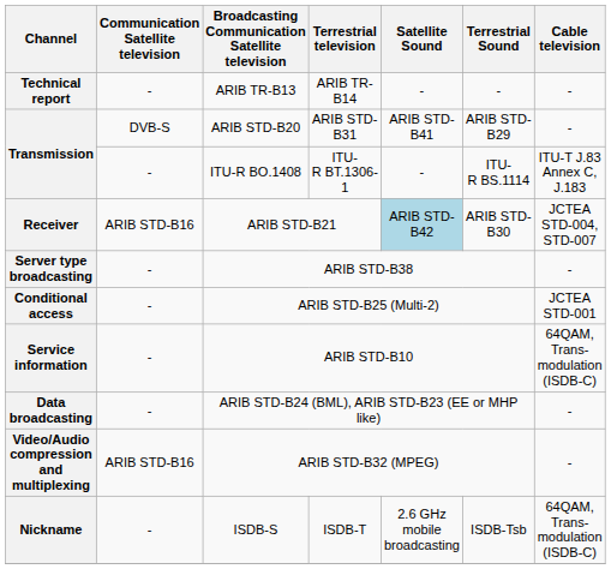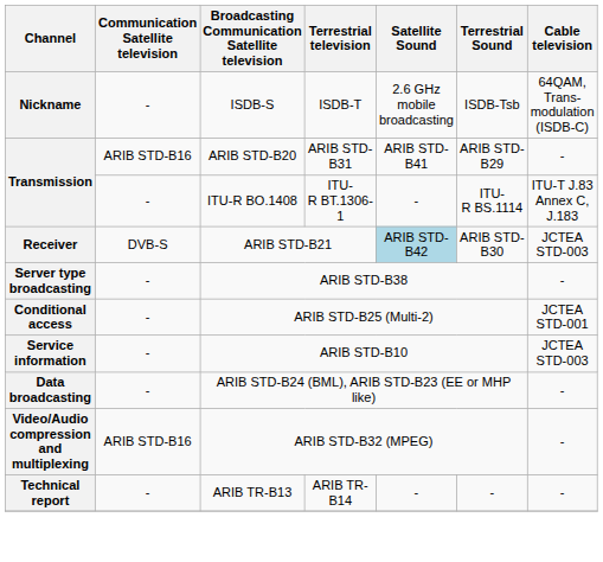 <table class="wikitable" style="text-align:center; font-size:97%;">
 <tr>
 <th>Channel</th>
 <th>Communication<br>Satellite television</th>
 <th>Broadcasting<br>Communication<br>Satellite television</th>
 <th>Terrestrial television</th>
 <th>Satellite Sound</th>
 <th>Terrestrial Sound</th>
 <th>Cable television</th>
 </tr>
 <tr>
-<th>Technical report</th>
+<th>Nickname</th>
 <td>-</td>
-<td>ARIB TR-B13</td>
-<td>ARIB TR-B14</td>
-<td>-</td>
-<td>-</td>
-<td>-</td>
+<td>ISDB-S</td>
+<td>ISDB-T</td>
+<td>2.6 GHz mobile broadcasting</td>
+<td>ISDB-Tsb</td>
+<td>64QAM, Trans-modulation (ISDB-C)</td>
 </tr>
 <tr>
 <th rowspan=2>Transmission</th>
-<td>DVB-S</td>
+<td>ARIB STD-B16</td>
 <td>ARIB STD-B20</td>
 <td>ARIB STD-B31</td>
 <td>ARIB STD-B41</td>
 <td>ARIB STD-B29</td>
 <td>-</td>
 </tr>
 <tr>
 <td>-</td>
 <td>ITU-R BO.1408</td>
 <td>ITU-R BT.1306-1</td>
 <td>-</td>
 <td>ITU-R BS.1114</td>
 <td>ITU-T J.83 Annex C, J.183</td>
 </tr>
 <tr>
 <th>Receiver</th>
-<td>ARIB STD-B16</td>
+<td>DVB-S</td>
 <td colspan=2>ARIB STD-B21</td>
 <td style="background: lightblue;">ARIB STD-B42</td>
 <td>ARIB STD-B30</td>
-<td>JCTEA STD-004, STD-007</td>
+<td>JCTEA STD-003</td>
 </tr>
 <tr>
 <th>Server type broadcasting</th>
 <td>-</td>
 <td colspan=4>ARIB STD-B38</td>
 <td>-</td>
 </tr>
 <tr>
 <th>Conditional access</th>
 <td>-</td>
 <td colspan=4>ARIB STD-B25 (Multi-2)</td>
 <td>JCTEA STD-001</td>
 </tr>
 <tr>
 <th>Service information</th>
 <td>-</td>
 <td colspan=4>ARIB STD-B10</td>
-<td>64QAM, Trans-modulation (ISDB-C)</td>
+<td>JCTEA STD-003</td>
 </tr>
 <tr>
 <th>Data broadcasting</th>
 <td>-</td>
 <td colspan=4>ARIB STD-B24 (BML), ARIB STD-B23 (EE or MHP like)</td>
 <td>-</td>
 </tr>
 <tr>
 <th>Video/Audio compression and multiplexing</th>
 <td>ARIB STD-B16</td>
 <td colspan=4>ARIB STD-B32 (MPEG)</td>
 <td>-</td>
 </tr>
 <tr>
-<th>Nickname</th>
+<th>Technical report</th>
 <td>-</td>
-<td>ISDB-S</td>
-<td>ISDB-T</td>
-<td>2.6 GHz mobile broadcasting</td>
-<td>ISDB-Tsb</td>
-<td>64QAM, Trans-modulation (ISDB-C)</td>
+<td>ARIB TR-B13</td>
+<td>ARIB TR-B14</td>
+<td>-</td>
+<td>-</td>
+<td>-</td>
 </tr>
 <tr>
 </tr>
 </table>
